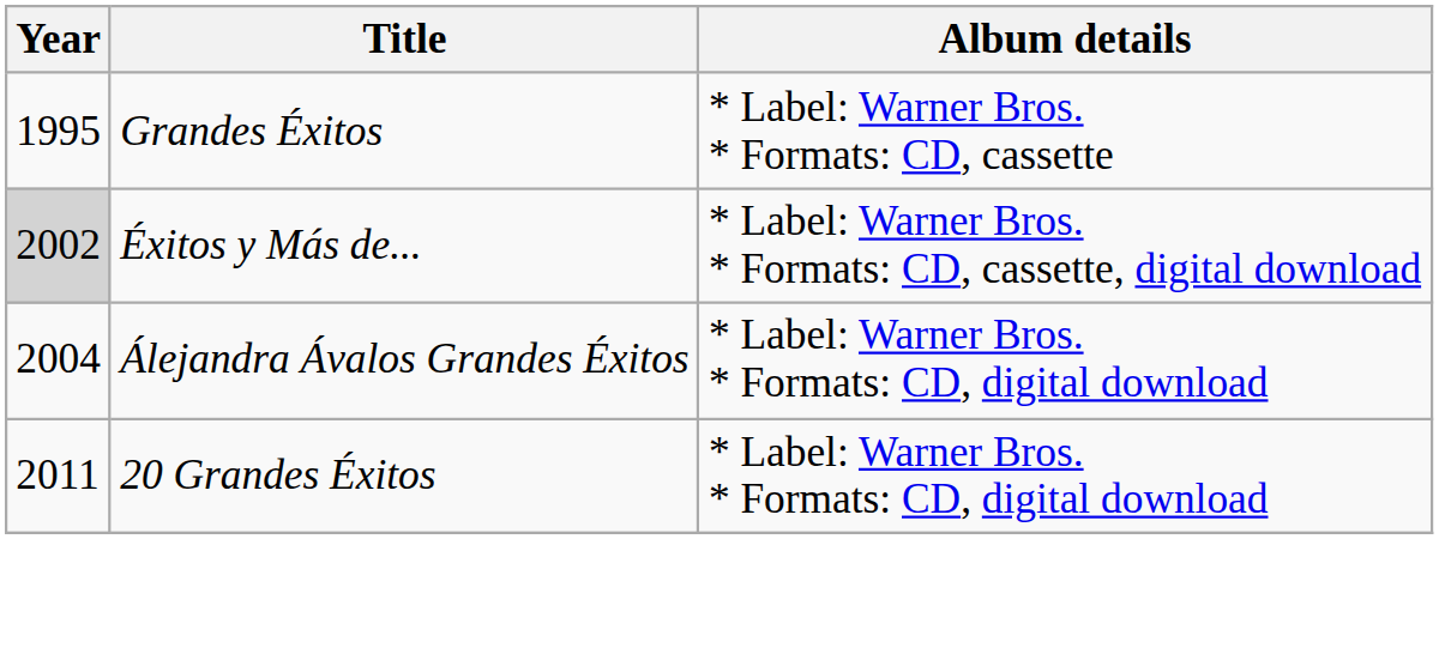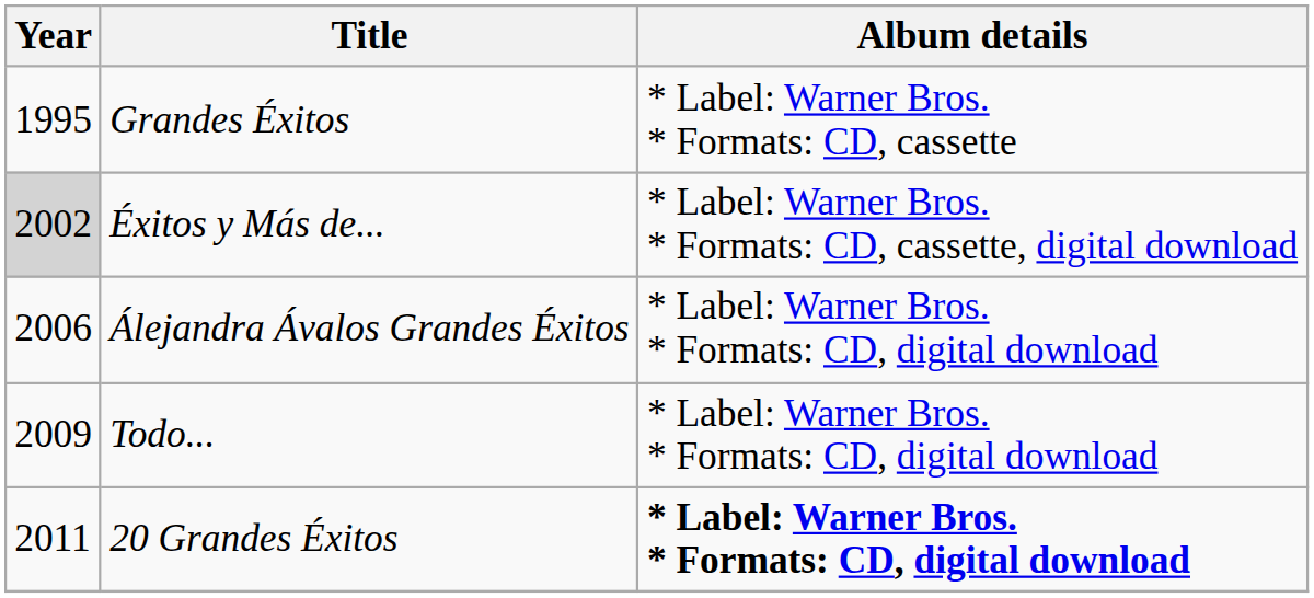 <table class="wikitable">
 <tr>
 <th>Year</th>
 <th><strong>Title</strong></th>
 <th><strong>Album details</strong></th>
 </tr>
 <tr>
 <td>1995</td>
 <td><em>Grandes Éxitos</em></td>
 <td>* Label: <a href='#'>Warner Bros.</a> <br> * Formats: <a href='#'>CD</a>, cassette</td>
 </tr>
 <tr>
 <td style="background: lightgrey;">2002</td>
 <td><em>Éxitos y Más de... </em></td>
 <td>* Label: <a href='#'>Warner Bros.</a> <br> * Formats: <a href='#'>CD</a>, cassette, <a href='#'>digital download</a></td>
 </tr>
 <tr>
-<td>2004</td>
+<td>2006</td>
 <td><em>Álejandra Ávalos Grandes Éxitos</em></td>
+<td>* Label: <a href='#'>Warner Bros.</a> <br> * Formats: <a href='#'>CD</a>, <a href='#'>digital download</a></td>
+</tr>
+<tr>
+<td>2009</td>
+<td><em>Todo...</em></td>
 <td>* Label: <a href='#'>Warner Bros.</a> <br> * Formats: <a href='#'>CD</a>, <a href='#'>digital download</a></td>
 </tr>
 <tr>
 <td>2011</td>
 <td><em>20 Grandes Éxitos</em></td>
-<td>* Label: <a href='#'>Warner Bros.</a> <br> * Formats: <a href='#'>CD</a>, <a href='#'>digital download</a></td>
+<td><strong>* Label: <a href='#'>Warner Bros.</a> <br> * Formats: <a href='#'>CD</a>, <a href='#'>digital download</a></strong></td>
 </tr>
 <tr>
 </tr>
 </table>
